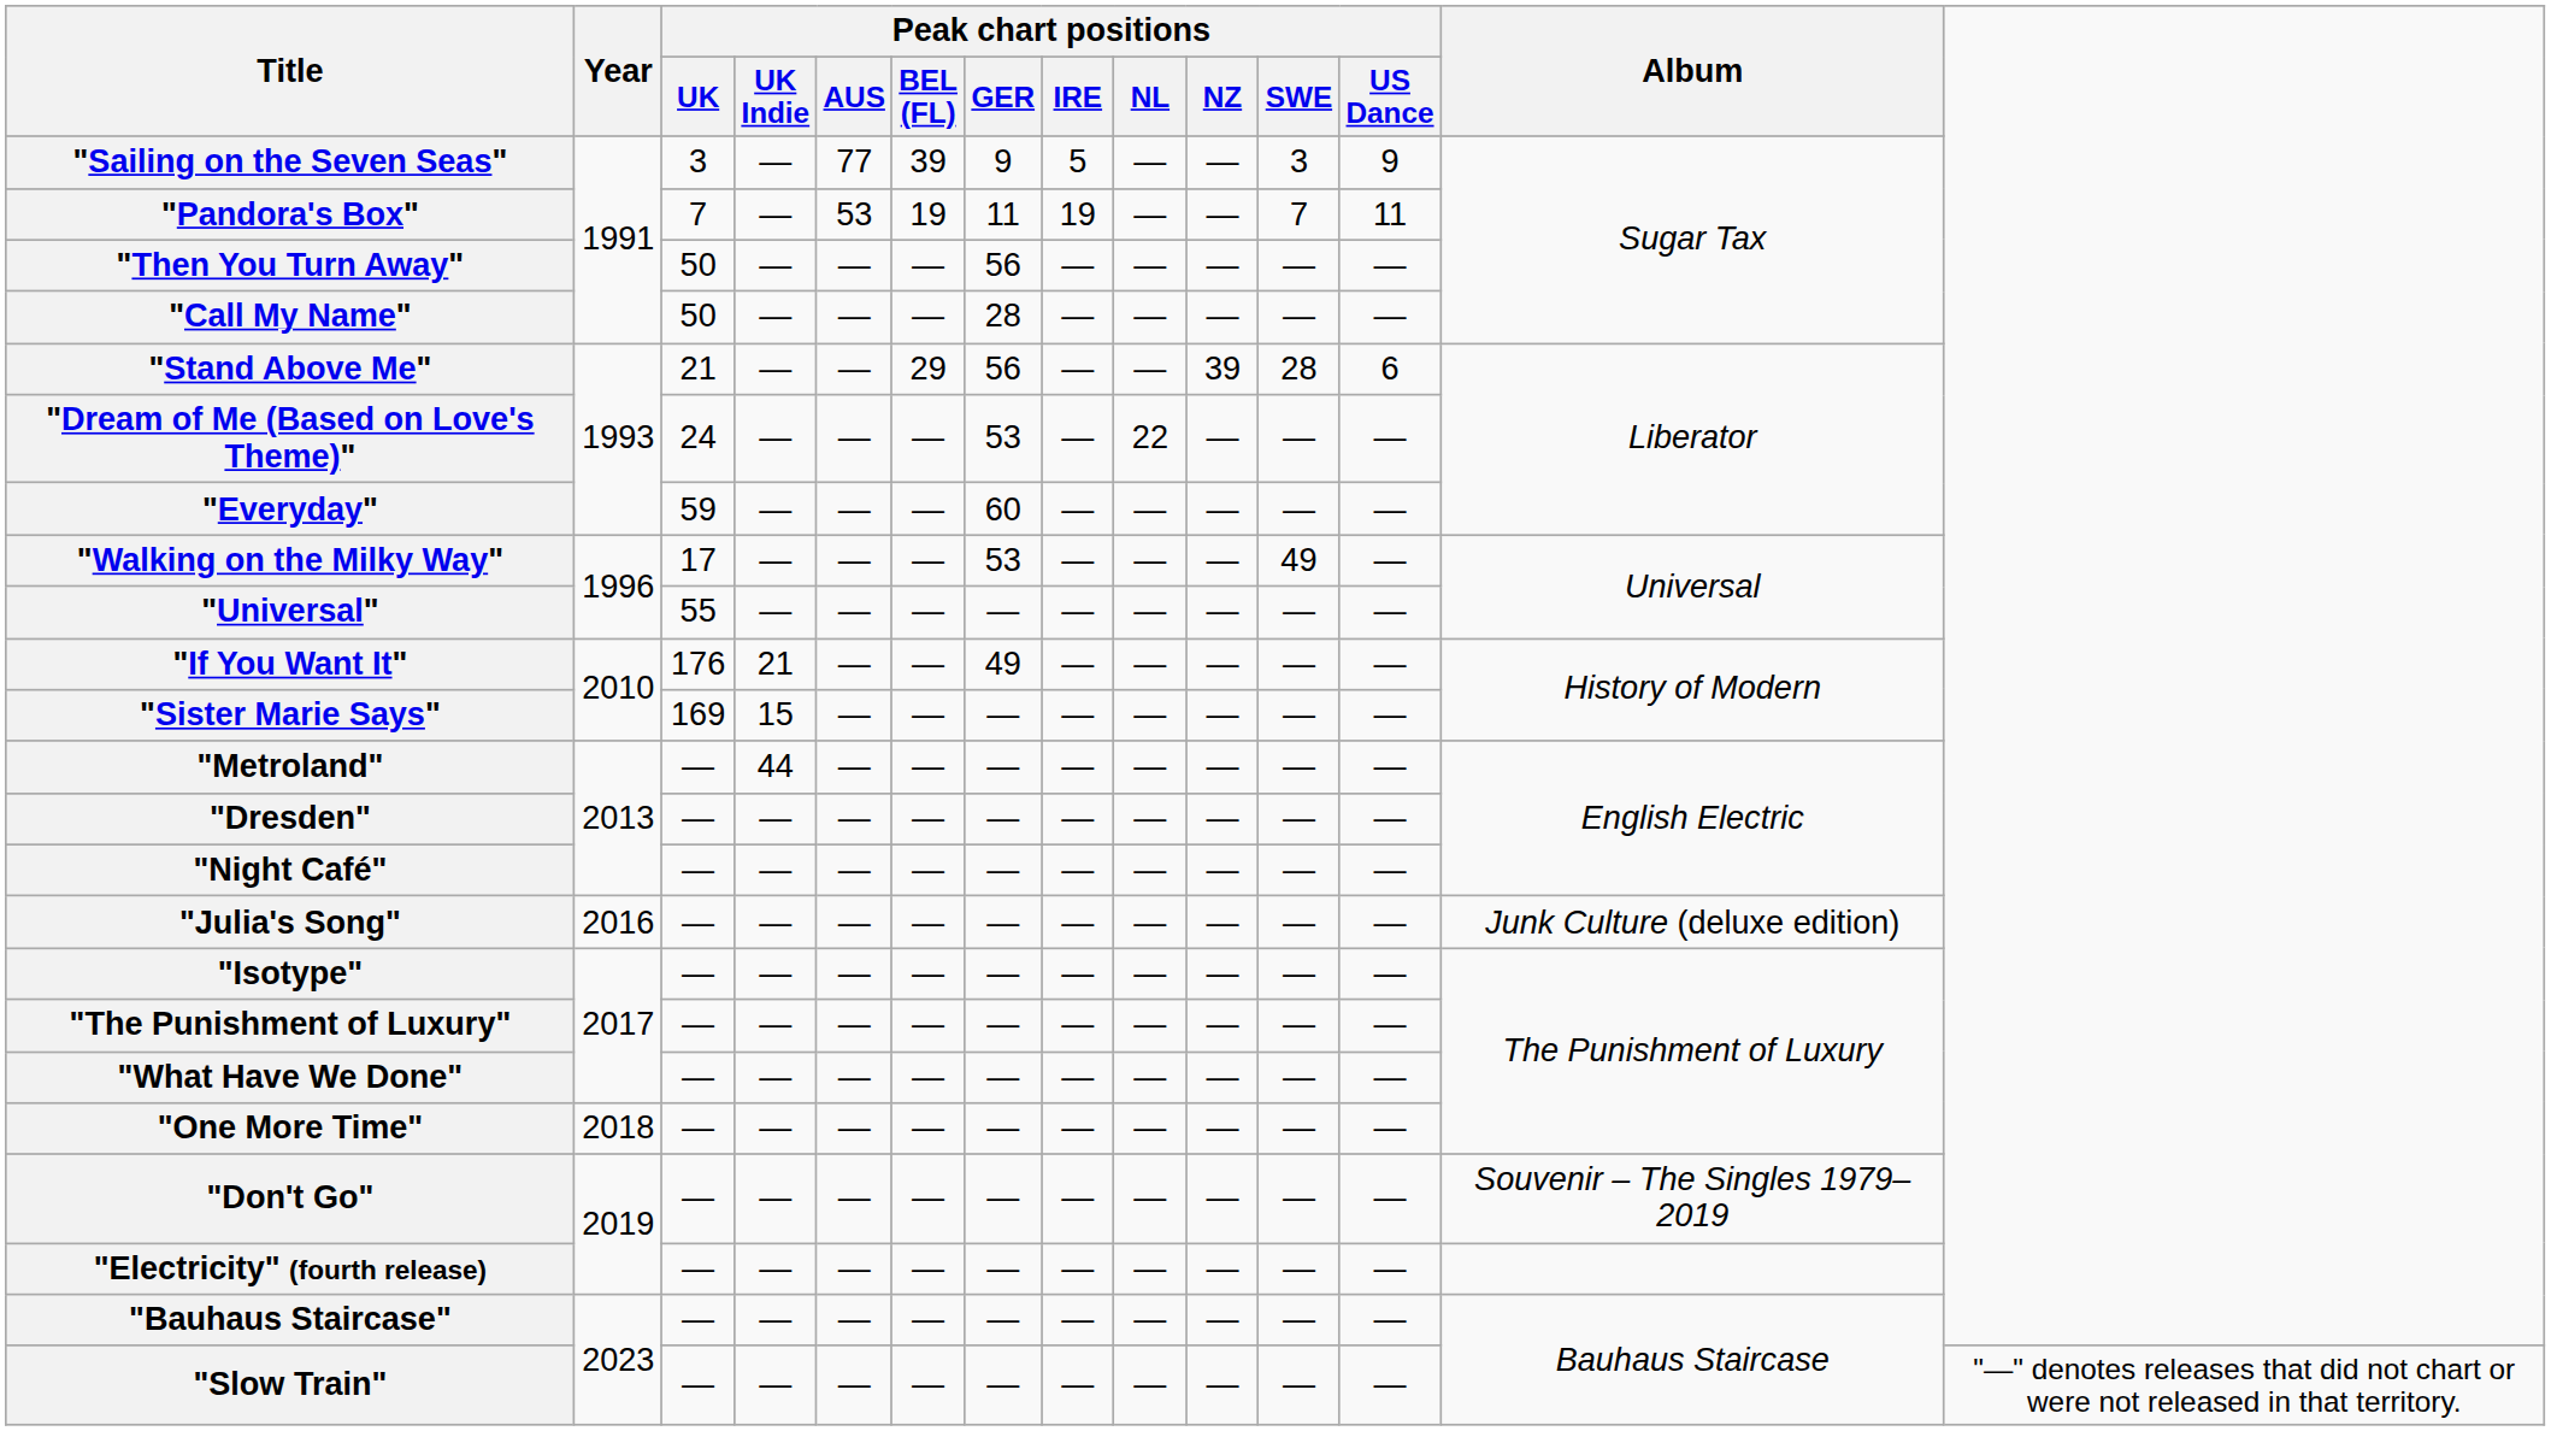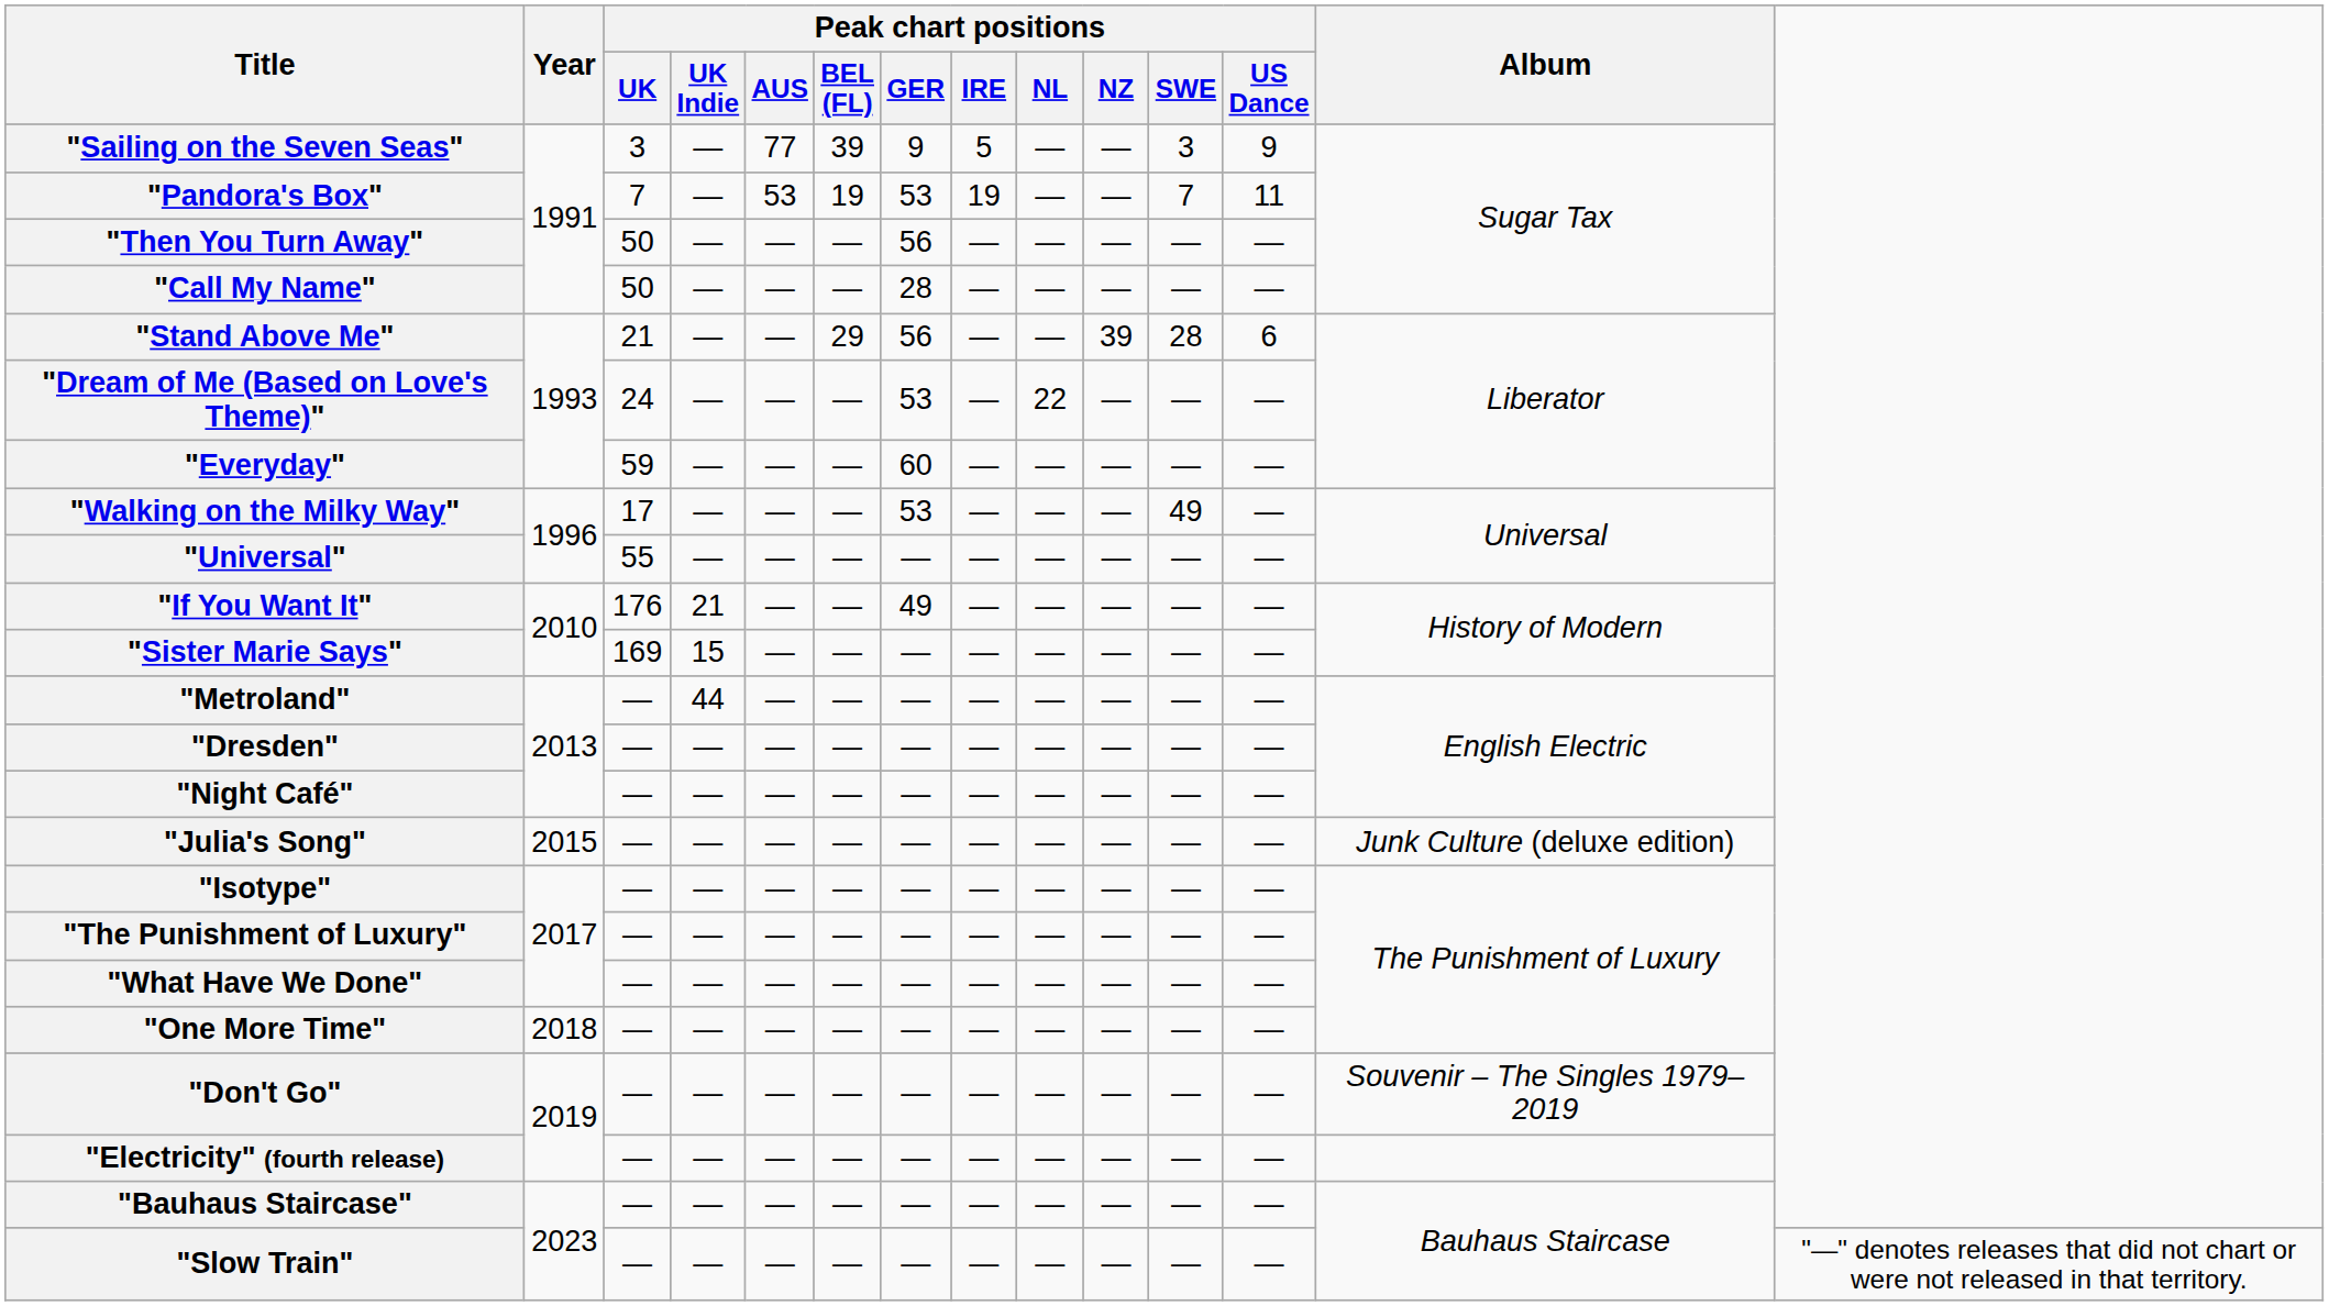 <table class="wikitable plainrowheaders" style="text-align:center;">
 <tr>
 <th rowspan="2" scope="col" style="width:17em;">Title</th>
 <th rowspan="2" scope="col" style="width:2em;">Year</th>
 <th colspan="10">Peak chart positions</th>
 <th rowspan="2" style="width:15em;">Album</th>
 </tr>
 <tr>
 <th scope="col" style="width:2em;font-size:90%;"><a href='#'>UK</a><br></th>
 <th scope="col" style="width:2em;font-size:90%;"><a href='#'>UK Indie</a><br></th>
 <th scope="col" style="width:2em;font-size:90%;"><a href='#'>AUS</a><br></th>
 <th scope="col" style="width:2em;font-size:90%;"><a href='#'>BEL<br>(FL)</a><br></th>
 <th scope="col" style="width:2em;font-size:90%;"><a href='#'>GER</a><br></th>
 <th scope="col" style="width:2em;font-size:90%;"><a href='#'>IRE</a><br></th>
 <th scope="col" style="width:2em;font-size:90%;"><a href='#'>NL</a><br></th>
 <th scope="col" style="width:2em;font-size:90%;"><a href='#'>NZ</a><br></th>
 <th scope="col" style="width:2em;font-size:90%;"><a href='#'>SWE</a><br></th>
 <th scope="col" style="width:2em;font-size:90%;"><a href='#'>US Dance</a><br></th>
 </tr>
 <tr>
 <th scope="row">"<a href='#'>Sailing on the Seven Seas</a>"</th>
 <td rowspan="4">1991</td>
 <td>3</td>
 <td>—</td>
 <td>77</td>
 <td>39</td>
 <td>9</td>
 <td>5</td>
 <td>—</td>
 <td>—</td>
 <td>3</td>
 <td>9</td>
 <td rowspan="4"><em>Sugar Tax</em></td>
 </tr>
 <tr>
 <th scope="row">"<a href='#'>Pandora's Box</a>"</th>
 <td>7</td>
 <td>—</td>
 <td>53</td>
 <td>19</td>
-<td>11</td>
+<td>53</td>
 <td>19</td>
 <td>—</td>
 <td>—</td>
 <td>7</td>
 <td>11</td>
 </tr>
 <tr>
 <th scope="row">"<a href='#'>Then You Turn Away</a>"</th>
 <td>50</td>
 <td>—</td>
 <td>—</td>
 <td>—</td>
 <td>56</td>
 <td>—</td>
 <td>—</td>
 <td>—</td>
 <td>—</td>
 <td>—</td>
 </tr>
 <tr>
 <th scope="row">"<a href='#'>Call My Name</a>"</th>
 <td>50</td>
 <td>—</td>
 <td>—</td>
 <td>—</td>
 <td>28</td>
 <td>—</td>
 <td>—</td>
 <td>—</td>
 <td>—</td>
 <td>—</td>
 </tr>
 <tr>
 <th scope="row">"<a href='#'>Stand Above Me</a>"</th>
 <td rowspan="3">1993</td>
 <td>21</td>
 <td>—</td>
 <td>—</td>
 <td>29</td>
 <td>56</td>
 <td>—</td>
 <td>—</td>
 <td>39</td>
 <td>28</td>
 <td>6</td>
 <td rowspan="3"><em>Liberator</em></td>
 </tr>
 <tr>
 <th scope="row">"<a href='#'>Dream of Me (Based on Love's Theme)</a>"</th>
 <td>24</td>
 <td>—</td>
 <td>—</td>
 <td>—</td>
 <td>53</td>
 <td>—</td>
 <td>22</td>
 <td>—</td>
 <td>—</td>
 <td>—</td>
 </tr>
 <tr>
 <th scope="row">"<a href='#'>Everyday</a>"</th>
 <td>59</td>
 <td>—</td>
 <td>—</td>
 <td>—</td>
 <td>60</td>
 <td>—</td>
 <td>—</td>
 <td>—</td>
 <td>—</td>
 <td>—</td>
 </tr>
 <tr>
 <th scope="row">"<a href='#'>Walking on the Milky Way</a>"</th>
 <td rowspan="2">1996</td>
 <td>17</td>
 <td>—</td>
 <td>—</td>
 <td>—</td>
 <td>53</td>
 <td>—</td>
 <td>—</td>
 <td>—</td>
 <td>49</td>
 <td>—</td>
 <td rowspan="2"><em>Universal</em></td>
 </tr>
 <tr>
 <th scope="row">"<a href='#'>Universal</a>"</th>
 <td>55</td>
 <td>—</td>
 <td>—</td>
 <td>—</td>
 <td>—</td>
 <td>—</td>
 <td>—</td>
 <td>—</td>
 <td>—</td>
 <td>—</td>
 </tr>
 <tr>
 <th scope="row">"<a href='#'>If You Want It</a>"</th>
 <td rowspan="2">2010</td>
 <td>176</td>
 <td>21</td>
 <td>—</td>
 <td>—</td>
 <td>49</td>
 <td>—</td>
 <td>—</td>
 <td>—</td>
 <td>—</td>
 <td>—</td>
 <td rowspan="2"><em>History of Modern</em></td>
 </tr>
 <tr>
 <th scope="row">"<a href='#'>Sister Marie Says</a>"</th>
 <td>169</td>
 <td>15</td>
 <td>—</td>
 <td>—</td>
 <td>—</td>
 <td>—</td>
 <td>—</td>
 <td>—</td>
 <td>—</td>
 <td>—</td>
 </tr>
 <tr>
 <th scope="row">"Metroland"</th>
 <td rowspan="3">2013</td>
 <td>—</td>
 <td>44</td>
 <td>—</td>
 <td>—</td>
 <td>—</td>
 <td>—</td>
 <td>—</td>
 <td>—</td>
 <td>—</td>
 <td>—</td>
 <td rowspan="3"><em>English Electric</em></td>
 </tr>
 <tr>
 <th scope="row">"Dresden"</th>
 <td>—</td>
 <td>—</td>
 <td>—</td>
 <td>—</td>
 <td>—</td>
 <td>—</td>
 <td>—</td>
 <td>—</td>
 <td>—</td>
 <td>—</td>
 </tr>
 <tr>
 <th scope="row">"Night Café"</th>
 <td>—</td>
 <td>—</td>
 <td>—</td>
 <td>—</td>
 <td>—</td>
 <td>—</td>
 <td>—</td>
 <td>—</td>
 <td>—</td>
 <td>—</td>
 </tr>
 <tr>
 <th scope="row">"Julia's Song"</th>
-<td>2016</td>
+<td>2015</td>
 <td>—</td>
 <td>—</td>
 <td>—</td>
 <td>—</td>
 <td>—</td>
 <td>—</td>
 <td>—</td>
 <td>—</td>
 <td>—</td>
 <td>—</td>
 <td><em>Junk Culture</em> (deluxe edition)</td>
 </tr>
 <tr>
 <th scope="row">"Isotype"</th>
 <td rowspan="3">2017</td>
 <td>—</td>
 <td>—</td>
 <td>—</td>
 <td>—</td>
 <td>—</td>
 <td>—</td>
 <td>—</td>
 <td>—</td>
 <td>—</td>
 <td>—</td>
 <td rowspan="4"><em>The Punishment of Luxury</em></td>
 </tr>
 <tr>
 <th scope="row">"The Punishment of Luxury"</th>
 <td>—</td>
 <td>—</td>
 <td>—</td>
 <td>—</td>
 <td>—</td>
 <td>—</td>
 <td>—</td>
 <td>—</td>
 <td>—</td>
 <td>—</td>
 </tr>
 <tr>
 <th scope="row">"What Have We Done"</th>
 <td>—</td>
 <td>—</td>
 <td>—</td>
 <td>—</td>
 <td>—</td>
 <td>—</td>
 <td>—</td>
 <td>—</td>
 <td>—</td>
 <td>—</td>
 </tr>
 <tr>
 <th scope="row">"One More Time"</th>
 <td>2018</td>
 <td>—</td>
 <td>—</td>
 <td>—</td>
 <td>—</td>
 <td>—</td>
 <td>—</td>
 <td>—</td>
 <td>—</td>
 <td>—</td>
 <td>—</td>
 </tr>
 <tr>
 <th scope="row">"Don't Go"</th>
 <td rowspan="2">2019</td>
 <td>—</td>
 <td>—</td>
 <td>—</td>
 <td>—</td>
 <td>—</td>
 <td>—</td>
 <td>—</td>
 <td>—</td>
 <td>—</td>
 <td>—</td>
 <td><em>Souvenir – The Singles 1979–2019</em></td>
 </tr>
 <tr>
 <th scope="row">"Electricity" <small>(fourth release)</small> </th>
 <td>—</td>
 <td>—</td>
 <td>—</td>
 <td>—</td>
 <td>—</td>
 <td>—</td>
 <td>—</td>
 <td>—</td>
 <td>—</td>
 <td>—</td>
 <td></td>
 </tr>
 <tr>
 <th scope="row">"Bauhaus Staircase"</th>
 <td rowspan="2">2023</td>
 <td>—</td>
 <td>—</td>
 <td>—</td>
 <td>—</td>
 <td>—</td>
 <td>—</td>
 <td>—</td>
 <td>—</td>
 <td>—</td>
 <td>—</td>
 <td rowspan="2"><em>Bauhaus Staircase</em></td>
 </tr>
 <tr>
 <th scope="row">"Slow Train"</th>
 <td>—</td>
 <td>—</td>
 <td>—</td>
 <td>—</td>
 <td>—</td>
 <td>—</td>
 <td>—</td>
 <td>—</td>
 <td>—</td>
 <td>—</td>
 <td colspan="13" style="font-size:90%">"—" denotes releases that did not chart or were not released in that territory.</td>
 </tr>
 </table>
